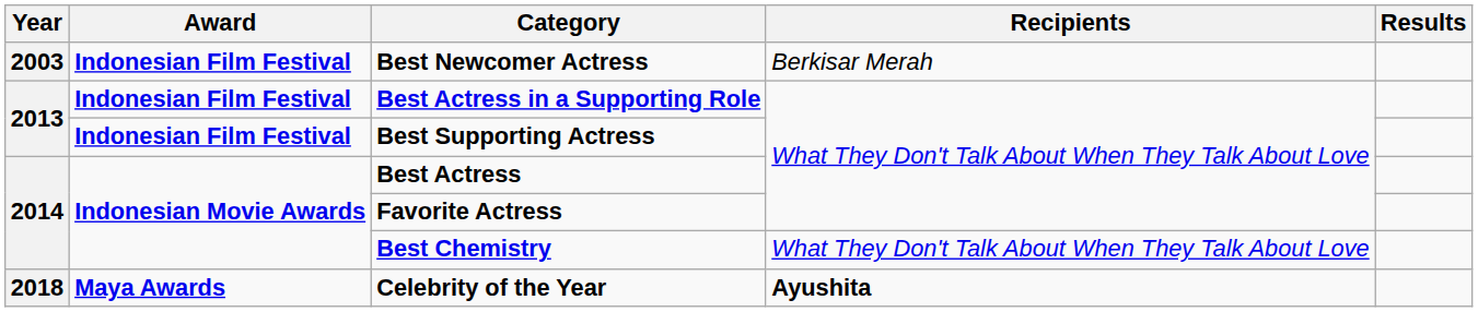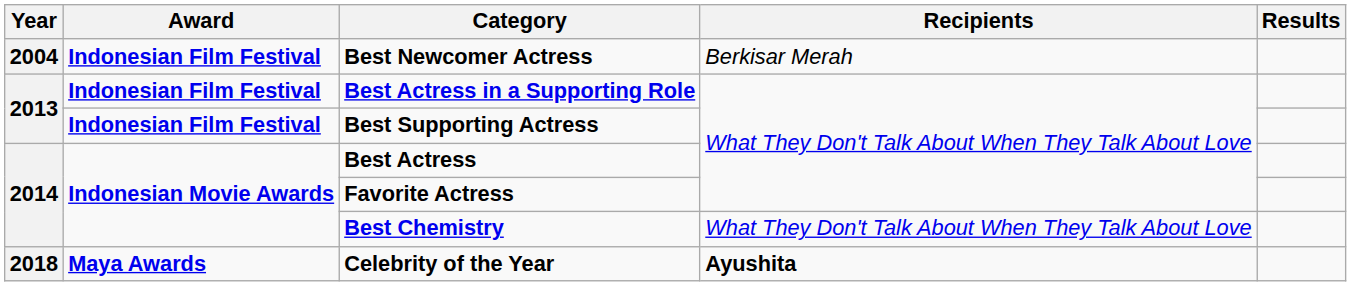 <table class="wikitable">
 <tr>
 <th>Year</th>
 <th>Award</th>
 <th>Category</th>
 <th>Recipients</th>
 <th>Results</th>
 </tr>
 <tr>
-<th>2003</th>
+<th>2004</th>
 <td><strong><a href='#'>Indonesian Film Festival</a></strong></td>
 <td><strong>Best Newcomer Actress</strong></td>
 <td><em>Berkisar Merah</em></td>
 <td></td>
 </tr>
 <tr>
 <th rowspan= "2">2013</th>
 <td><strong><a href='#'>Indonesian Film Festival</a></strong></td>
 <td><strong><a href='#'>Best Actress in a Supporting Role</a></strong></td>
 <td rowspan= "4"><em><a href='#'>What They Don't Talk About When They Talk About Love</a></em></td>
 <td></td>
 </tr>
 <tr>
 <td><strong><a href='#'>Indonesian Film Festival</a></strong></td>
 <td><strong>Best Supporting Actress</strong></td>
 <td></td>
 </tr>
 <tr>
 <th rowspan= "3">2014</th>
 <td rowspan= "3"><strong><a href='#'>Indonesian Movie Awards</a></strong></td>
 <td><strong>Best Actress</strong></td>
 <td></td>
 </tr>
 <tr>
 <td><strong>Favorite Actress</strong></td>
 <td></td>
 </tr>
 <tr>
 <td><strong><a href='#'>Best Chemistry</a></strong> <strong></strong></td>
 <td><em><a href='#'>What They Don't Talk About When They Talk About Love</a></em></td>
 <td></td>
 </tr>
 <tr>
 <th>2018</th>
 <td><strong><a href='#'>Maya Awards</a></strong></td>
 <td><strong>Celebrity of the Year</strong></td>
 <td><strong>Ayushita</strong></td>
 <td></td>
 </tr>
 </table>
